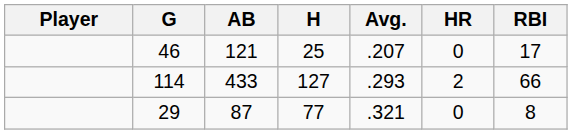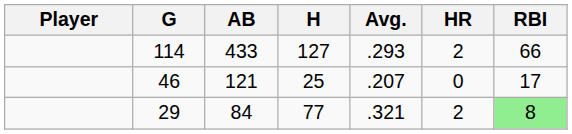 <table class="wikitable sortable">
 <tr>
 <th bgcolor="#DDDDFF" width="16%">Player</th>
 <th bgcolor="#DDDDFF" width="9%">G</th>
 <th bgcolor="#DDDDFF" width="9%">AB</th>
 <th bgcolor="#DDDDFF" width="9%">H</th>
 <th bgcolor="#DDDDFF" width="9%">Avg.</th>
 <th bgcolor="#DDDDFF" width="9%">HR</th>
 <th bgcolor="#DDDDFF" width="9%">RBI</th>
 </tr>
 <tr align="center">
 <td></td>
+<td>114</td>
+<td>433</td>
+<td>127</td>
+<td>.293</td>
+<td>2</td>
+<td>66</td>
+</tr>
+<tr align="center">
+<td></td>
 <td>46</td>
 <td>121</td>
 <td>25</td>
 <td>.207</td>
 <td>0</td>
 <td>17</td>
 </tr>
 <tr align="center">
 <td></td>
-<td>114</td>
-<td>433</td>
-<td>127</td>
-<td>.293</td>
-<td>2</td>
-<td>66</td>
-</tr>
-<tr align="center">
-<td></td>
 <td>29</td>
-<td>87</td>
+<td>84</td>
 <td>77</td>
 <td>.321</td>
-<td>0</td>
-<td>8</td>
+<td>2</td>
+<td style="background: lightgreen;">8</td>
 </tr>
 </table>
